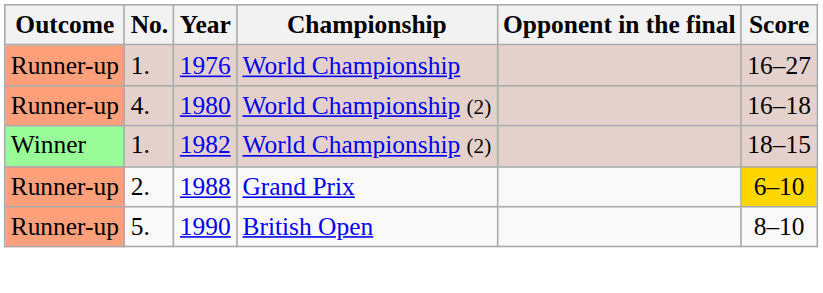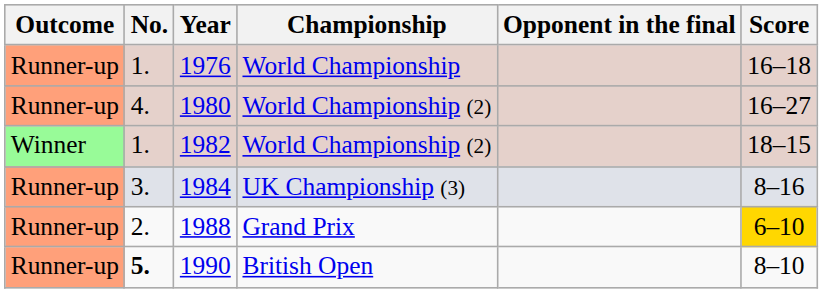 <table class="wikitable sortable">
 <tr>
 <th Scope="col">Outcome</th>
 <th Scope="col">No.</th>
 <th Scope="col">Year</th>
 <th Scope="col">Championship</th>
 <th Scope="col">Opponent in the final</th>
 <th Scope="col">Score</th>
 </tr>
 <tr bgcolor="#e5d1cb">
 <td style="background:#ffa07a;">Runner-up</td>
 <td>1.</td>
 <td><a href='#'>1976</a></td>
 <td><a href='#'>World Championship</a></td>
 <td data-sort-value="Reardon, Ray"></td>
-<td align="center">16–27</td>
+<td align="center">16–18</td>
 </tr>
 <tr bgcolor="#e5d1cb">
 <td style="background:#ffa07a;">Runner-up</td>
 <td>4.</td>
 <td><a href='#'>1980</a></td>
 <td><a href='#'>World Championship</a> <small>(2)</small></td>
 <td data-sort-value="Thorburn, Cliff"></td>
-<td align="center">16–18</td>
+<td align="center">16–27</td>
 </tr>
 <tr bgcolor="#e5d1cb">
 <td style="background:#98FB98">Winner</td>
 <td>1.</td>
 <td><a href='#'>1982</a></td>
 <td><a href='#'>World Championship</a> <small>(2)</small></td>
 <td data-sort-value="Reardon, Ray"></td>
 <td align="center">18–15</td>
+</tr>
+<tr bgcolor="dfe2e9">
+<td style="background:#ffa07a;">Runner-up</td>
+<td>3.</td>
+<td><a href='#'>1984</a></td>
+<td><a href='#'>UK Championship</a> <small>(3)</small></td>
+<td data-sort-value="Davis, Steve"></td>
+<td align="center">8–16</td>
 </tr>
 <tr>
 <td style="background:#ffa07a;">Runner-up</td>
 <td>2.</td>
 <td><a href='#'>1988</a></td>
 <td><a href='#'>Grand Prix</a></td>
 <td data-sort-value="Davis, Steve"></td>
 <td align="center" style="background: gold;">6–10</td>
 </tr>
 <tr>
 <td style="background:#ffa07a;">Runner-up</td>
-<td>5.</td>
+<td><strong>5.</strong></td>
 <td><a href='#'>1990</a></td>
 <td><a href='#'>British Open</a></td>
 <td data-sort-value="Chaperon, Bob"></td>
 <td align="center">8–10</td>
 </tr>
 </table>
